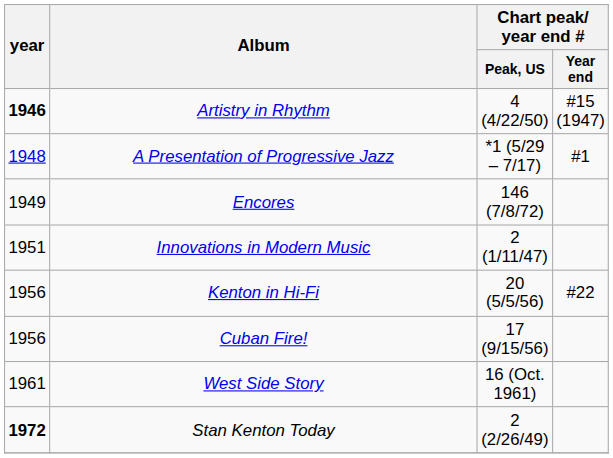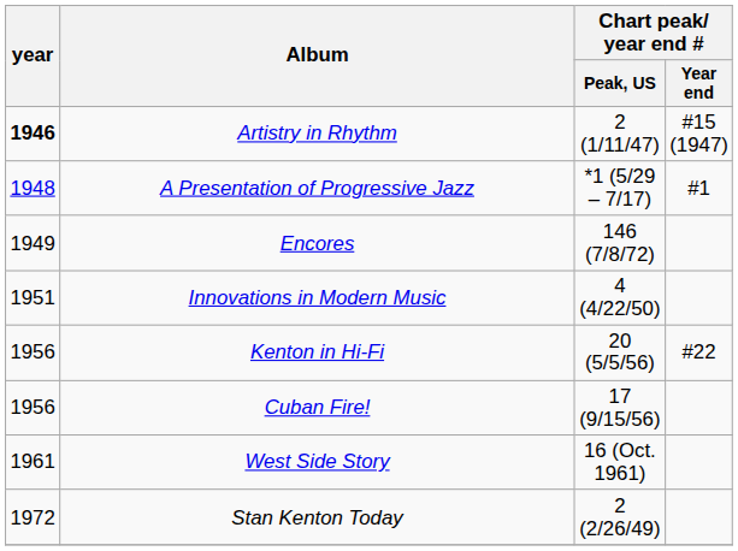 <table class="wikitable" style="text-align:center;" align="center">
 <tr>
 <th rowspan="2">year</th>
 <th width="400" rowspan="2">Album</th>
 <th colspan="5">Chart peak/<br>year end #</th>
 </tr>
 <tr style="font-size:smaller;">
 <th width="40">Peak, US</th>
 <th width="40">Year end</th>
 </tr>
 <tr>
 <td><strong>1946</strong></td>
 <td align="center"><em><a href='#'>Artistry in Rhythm</a></em></td>
-<td>4 (4/22/50)</td>
+<td>2 (1/11/47)</td>
 <td>#15 (1947)</td>
 </tr>
 <tr>
 <td><a href='#'>1948</a></td>
 <td align="center"><em><a href='#'>A Presentation of Progressive Jazz</a></em></td>
 <td>*1 (5/29 – 7/17)</td>
 <td>#1</td>
 </tr>
 <tr>
 <td>1949</td>
 <td align="center"><em><a href='#'>Encores</a></em></td>
 <td>146 (7/8/72)</td>
 <td></td>
 </tr>
 <tr>
 <td>1951</td>
 <td align="center"><em><a href='#'>Innovations in Modern Music</a></em></td>
-<td>2 (1/11/47)</td>
+<td>4 (4/22/50)</td>
 <td></td>
 </tr>
 <tr>
 <td>1956</td>
 <td align="center"><em><a href='#'>Kenton in Hi-Fi</a></em></td>
 <td>20 (5/5/56)</td>
 <td>#22</td>
 </tr>
 <tr>
 <td>1956</td>
 <td align="center"><em><a href='#'>Cuban Fire!</a></em></td>
 <td>17 (9/15/56)</td>
 <td></td>
 </tr>
 <tr>
 <td>1961</td>
 <td align="center"><em><a href='#'>West Side Story</a></em></td>
 <td>16 (Oct.<br>1961)</td>
 <td></td>
 </tr>
 <tr>
-<td><strong>1972</strong></td>
+<td>1972</td>
 <td align="center"><em>Stan Kenton Today</em></td>
 <td>2 (2/26/49)</td>
 <td></td>
 </tr>
 <tr>
 </tr>
 </table>
